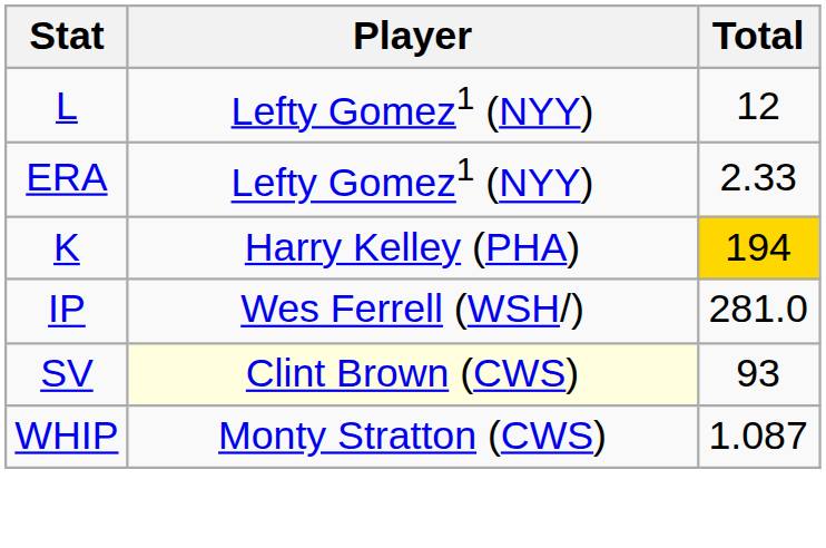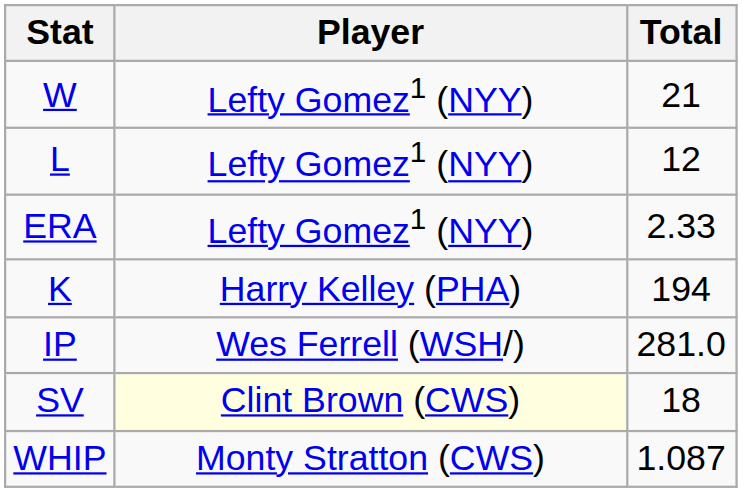 <table class="wikitable" style="text-align:center;">
 <tr>
 <th style="width:15%;">Stat</th>
 <th>Player</th>
 <th style="width:15%;">Total</th>
+</tr>
+<tr>
+<td><a href='#'>W</a></td>
+<td><a href='#'>Lefty Gomez</a><sup>1</sup> (<a href='#'>NYY</a>)</td>
+<td>21</td>
 </tr>
 <tr>
 <td><a href='#'>L</a></td>
 <td><a href='#'>Lefty Gomez</a><sup>1</sup> (<a href='#'>NYY</a>)</td>
 <td>12</td>
 </tr>
 <tr>
 <td><a href='#'>ERA</a></td>
 <td><a href='#'>Lefty Gomez</a><sup>1</sup> (<a href='#'>NYY</a>)</td>
 <td>2.33</td>
 </tr>
 <tr>
 <td><a href='#'>K</a></td>
 <td><a href='#'>Harry Kelley</a> (<a href='#'>PHA</a>)</td>
-<td style="background: gold;">194</td>
+<td>194</td>
 </tr>
 <tr>
 <td><a href='#'>IP</a></td>
 <td><a href='#'>Wes Ferrell</a> (<a href='#'>WSH</a>/)</td>
 <td>281.0</td>
 </tr>
 <tr>
 <td><a href='#'>SV</a></td>
 <td style="background: lightyellow;"><a href='#'>Clint Brown</a> (<a href='#'>CWS</a>)</td>
-<td>93</td>
+<td>18</td>
 </tr>
 <tr>
 <td><a href='#'>WHIP</a></td>
 <td><a href='#'>Monty Stratton</a> (<a href='#'>CWS</a>)</td>
 <td>1.087</td>
 </tr>
 </table>
